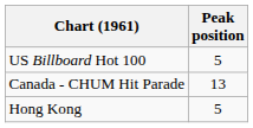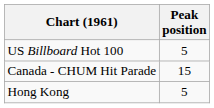 <table class="wikitable sortable">
 <tr>
 <th align="left">Chart (1961)</th>
 <th style="text-align:center;">Peak<br>position</th>
 </tr>
 <tr>
 <td align="left">US <em>Billboard</em> Hot 100</td>
 <td style="text-align:center;">5</td>
 </tr>
 <tr>
 <td align="left">Canada - CHUM Hit Parade</td>
-<td style="text-align:center;">13</td>
+<td style="text-align:center;">15</td>
 </tr>
 <tr>
 <td align="left">Hong Kong</td>
 <td style="text-align:center;">5</td>
 </tr>
 </table>
